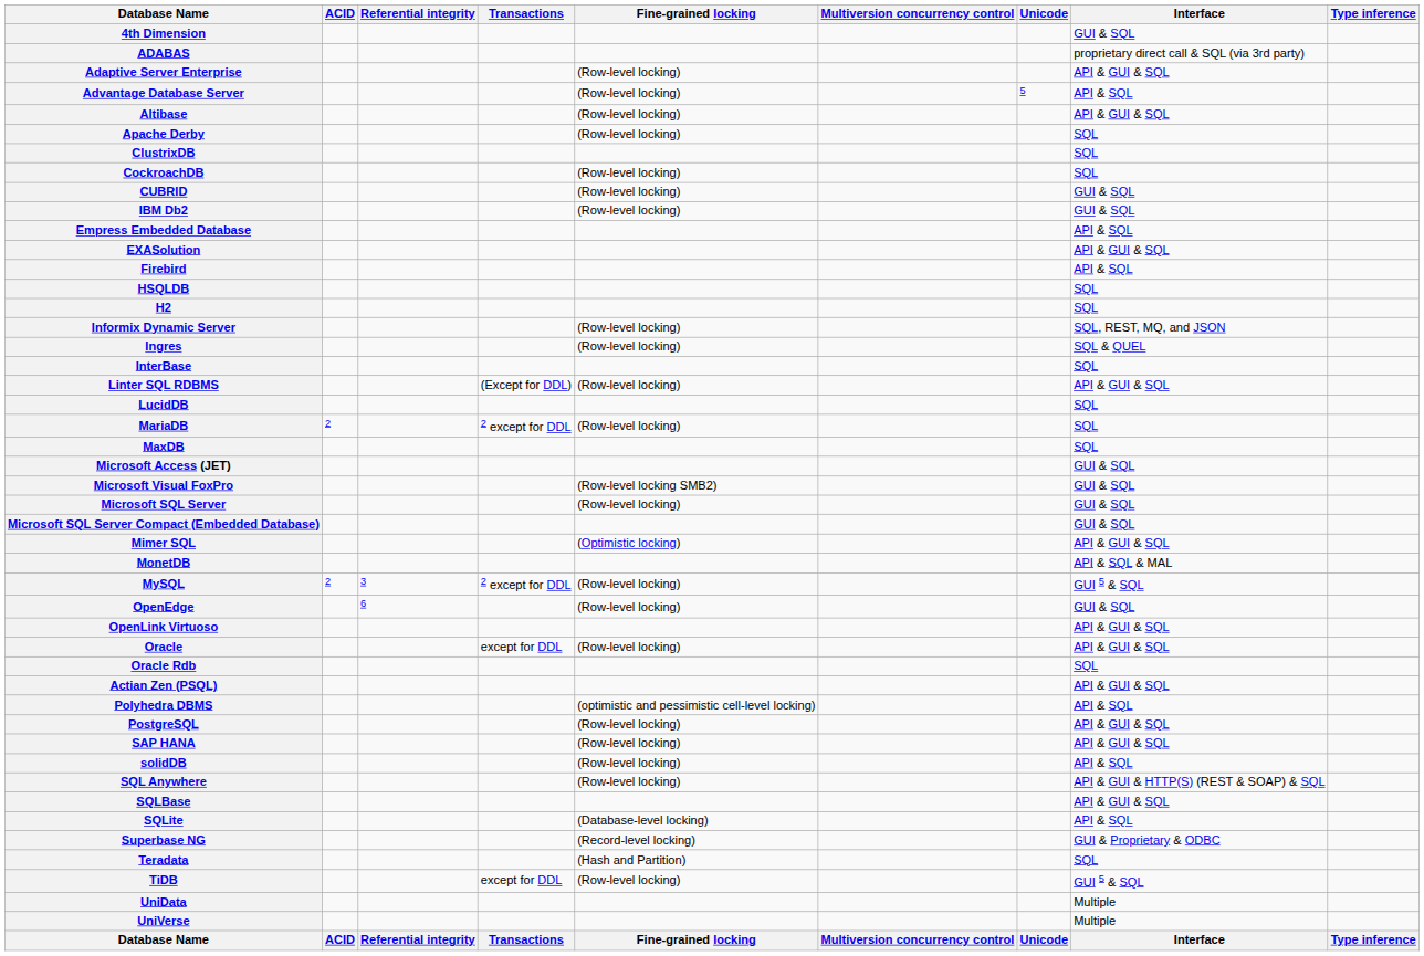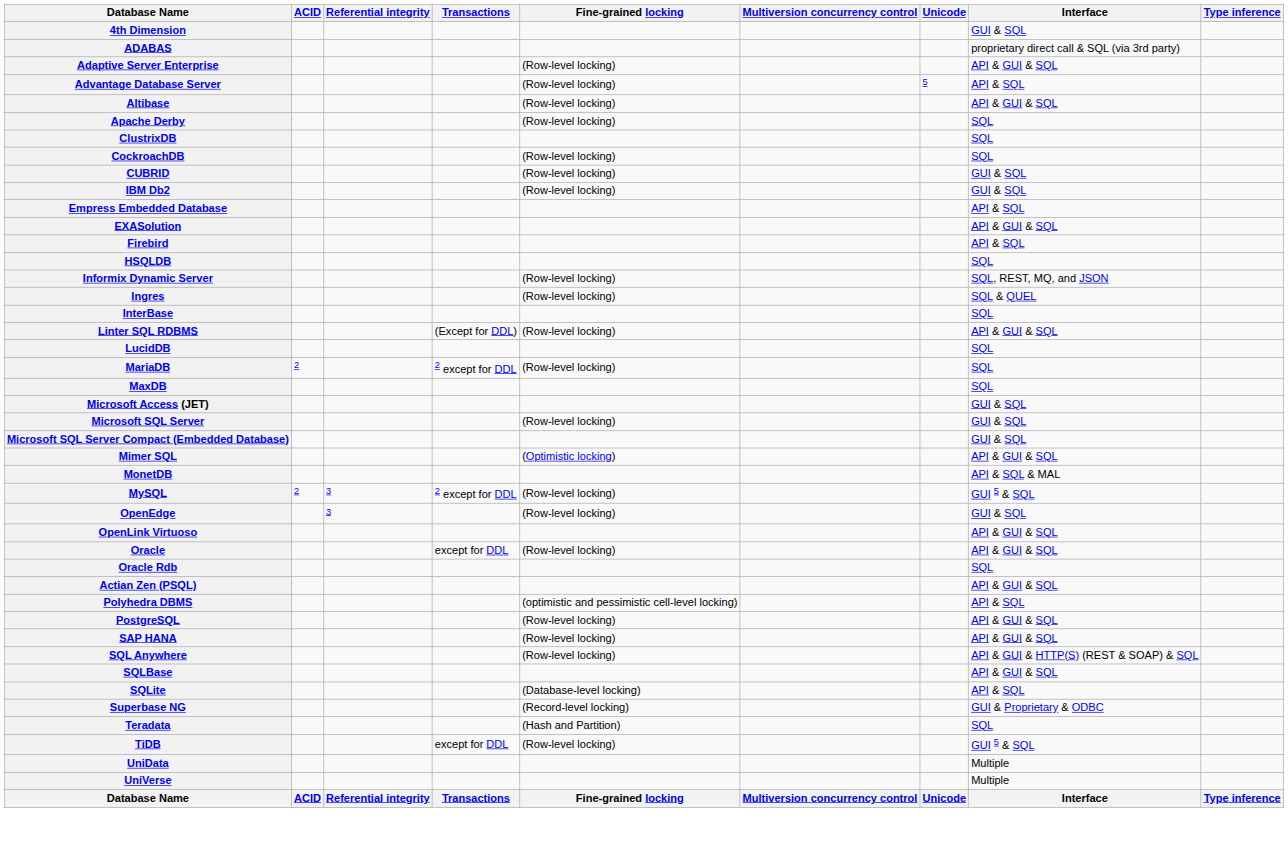 <table class="wikitable sortable">
 <tr>
 <th>Database Name</th>
 <th><a href='#'>ACID</a></th>
 <th><a href='#'>Referential integrity</a></th>
 <th><a href='#'>Transactions</a></th>
 <th>Fine-grained <a href='#'>locking</a></th>
 <th><a href='#'>Multiversion concurrency control</a></th>
 <th><a href='#'>Unicode</a></th>
 <th>Interface</th>
 <th><a href='#'>Type inference</a></th>
 </tr>
 <tr>
 <th><a href='#'>4th Dimension</a></th>
 <td></td>
 <td></td>
 <td></td>
 <td></td>
 <td></td>
 <td></td>
 <td><a href='#'>GUI</a> & <a href='#'>SQL</a></td>
 <td></td>
 </tr>
 <tr>
 <th><a href='#'>ADABAS</a></th>
 <td></td>
 <td></td>
 <td></td>
 <td></td>
 <td></td>
 <td></td>
 <td>proprietary direct call & SQL (via 3rd party)</td>
 <td></td>
 </tr>
 <tr>
 <th><a href='#'>Adaptive Server Enterprise</a></th>
 <td></td>
 <td></td>
 <td></td>
 <td> (Row-level locking)</td>
 <td></td>
 <td></td>
 <td><a href='#'>API</a> & <a href='#'>GUI</a> & <a href='#'>SQL</a></td>
 <td></td>
 </tr>
 <tr>
 <th><a href='#'>Advantage Database Server</a></th>
 <td></td>
 <td></td>
 <td></td>
 <td> (Row-level locking)</td>
 <td></td>
 <td><sup><a href='#'>5</a></sup></td>
 <td><a href='#'>API</a> & <a href='#'>SQL</a></td>
 <td></td>
 </tr>
 <tr>
 <th><a href='#'>Altibase</a></th>
 <td></td>
 <td></td>
 <td></td>
 <td> (Row-level locking)</td>
 <td></td>
 <td></td>
 <td><a href='#'>API</a> & <a href='#'>GUI</a> & <a href='#'>SQL</a></td>
 <td></td>
 </tr>
 <tr>
 <th><a href='#'>Apache Derby</a></th>
 <td></td>
 <td></td>
 <td></td>
 <td> (Row-level locking) </td>
 <td></td>
 <td></td>
 <td><a href='#'>SQL</a></td>
 <td></td>
 </tr>
 <tr>
 <th><a href='#'>ClustrixDB</a></th>
 <td></td>
 <td></td>
 <td></td>
 <td></td>
 <td></td>
 <td></td>
 <td><a href='#'>SQL</a></td>
 <td></td>
 </tr>
 <tr>
 <th><a href='#'>CockroachDB</a></th>
 <td></td>
 <td></td>
 <td></td>
 <td> (Row-level locking)</td>
 <td></td>
 <td></td>
 <td><a href='#'>SQL</a></td>
 <td></td>
 </tr>
 <tr>
 <th><a href='#'>CUBRID</a></th>
 <td></td>
 <td></td>
 <td></td>
 <td> (Row-level locking)</td>
 <td></td>
 <td></td>
 <td><a href='#'>GUI</a> & <a href='#'>SQL</a></td>
 <td></td>
 </tr>
 <tr>
 <th><a href='#'>IBM Db2</a></th>
 <td></td>
 <td></td>
 <td></td>
 <td> (Row-level locking)</td>
 <td></td>
 <td></td>
 <td><a href='#'>GUI</a> & <a href='#'>SQL</a></td>
 <td></td>
 </tr>
 <tr>
 <th><a href='#'>Empress Embedded Database</a></th>
 <td></td>
 <td></td>
 <td></td>
 <td></td>
 <td></td>
 <td></td>
 <td><a href='#'>API</a> & <a href='#'>SQL</a></td>
 <td></td>
 </tr>
 <tr>
 <th><a href='#'>EXASolution</a></th>
 <td></td>
 <td></td>
 <td></td>
 <td></td>
 <td></td>
 <td></td>
 <td><a href='#'>API</a> & <a href='#'>GUI</a> & <a href='#'>SQL</a></td>
 <td></td>
 </tr>
 <tr>
 <th><a href='#'>Firebird</a></th>
 <td></td>
 <td></td>
 <td></td>
 <td></td>
 <td></td>
 <td></td>
 <td><a href='#'>API</a> & <a href='#'>SQL</a></td>
 <td></td>
 </tr>
 <tr>
 <th><a href='#'>HSQLDB</a></th>
 <td></td>
 <td></td>
 <td></td>
 <td></td>
 <td></td>
 <td></td>
 <td><a href='#'>SQL</a></td>
 <td></td>
 </tr>
 <tr>
-<th><a href='#'>H2</a></th>
-<td></td>
-<td></td>
-<td></td>
-<td></td>
-<td></td>
-<td></td>
-<td><a href='#'>SQL</a></td>
-<td></td>
-</tr>
-<tr>
 <th><a href='#'>Informix Dynamic Server</a></th>
 <td></td>
 <td></td>
 <td></td>
 <td> (Row-level locking)</td>
 <td></td>
 <td></td>
 <td><a href='#'>SQL</a>, REST, MQ, and <a href='#'>JSON</a></td>
 <td></td>
 </tr>
 <tr>
 <th><a href='#'>Ingres</a></th>
 <td></td>
 <td></td>
 <td></td>
 <td> (Row-level locking)</td>
 <td></td>
 <td></td>
 <td><a href='#'>SQL</a> & <a href='#'>QUEL</a></td>
 <td></td>
 </tr>
 <tr>
 <th><a href='#'>InterBase</a></th>
 <td></td>
 <td></td>
 <td></td>
 <td></td>
 <td></td>
 <td></td>
 <td><a href='#'>SQL</a></td>
 <td></td>
 </tr>
 <tr>
 <th><a href='#'>Linter SQL RDBMS</a></th>
 <td></td>
 <td></td>
 <td> (Except for <a href='#'>DDL</a>)</td>
 <td> (Row-level locking)</td>
 <td></td>
 <td></td>
 <td><a href='#'>API</a> & <a href='#'>GUI</a> & <a href='#'>SQL</a></td>
 <td></td>
 </tr>
 <tr>
 <th><a href='#'>LucidDB</a></th>
 <td></td>
 <td></td>
 <td></td>
 <td></td>
 <td></td>
 <td></td>
 <td><a href='#'>SQL</a></td>
 <td></td>
 </tr>
 <tr>
 <th><a href='#'>MariaDB</a></th>
 <td><sup><a href='#'>2</a></sup></td>
 <td></td>
 <td><sup><a href='#'>2</a></sup> except for <a href='#'>DDL</a></td>
 <td> (Row-level locking)</td>
 <td></td>
 <td></td>
 <td><a href='#'>SQL</a></td>
 <td></td>
 </tr>
 <tr>
 <th><a href='#'>MaxDB</a></th>
 <td></td>
 <td></td>
 <td></td>
 <td></td>
 <td></td>
 <td></td>
 <td><a href='#'>SQL</a></td>
 <td></td>
 </tr>
 <tr>
 <th><a href='#'>Microsoft Access</a> (JET)</th>
 <td></td>
 <td></td>
 <td></td>
 <td></td>
 <td></td>
 <td></td>
 <td><a href='#'>GUI</a> & <a href='#'>SQL</a></td>
 <td></td>
 </tr>
 <tr>
-<th><a href='#'>Microsoft Visual FoxPro</a></th>
-<td></td>
-<td></td>
-<td></td>
-<td> (Row-level locking SMB2)</td>
-<td></td>
-<td></td>
-<td><a href='#'>GUI</a> & <a href='#'>SQL</a></td>
-<td></td>
-</tr>
-<tr>
 <th><a href='#'>Microsoft SQL Server</a></th>
 <td></td>
 <td></td>
 <td></td>
 <td> (Row-level locking)</td>
 <td></td>
 <td></td>
 <td><a href='#'>GUI</a> & <a href='#'>SQL</a></td>
 <td></td>
 </tr>
 <tr>
 <th><a href='#'>Microsoft SQL Server Compact (Embedded Database)</a></th>
 <td></td>
 <td></td>
 <td></td>
 <td></td>
 <td></td>
 <td></td>
 <td><a href='#'>GUI</a> & <a href='#'>SQL</a></td>
 <td></td>
 </tr>
 <tr>
 <th><a href='#'>Mimer SQL</a></th>
 <td></td>
 <td></td>
 <td></td>
 <td> (<a href='#'>Optimistic locking</a>)</td>
 <td></td>
 <td></td>
 <td><a href='#'>API</a> & <a href='#'>GUI</a> & <a href='#'>SQL</a></td>
 <td></td>
 </tr>
 <tr>
 <th><a href='#'>MonetDB</a></th>
 <td></td>
 <td></td>
 <td></td>
 <td></td>
 <td></td>
 <td></td>
 <td><a href='#'>API</a> & <a href='#'>SQL</a> & MAL</td>
 <td></td>
 </tr>
 <tr>
 <th><a href='#'>MySQL</a></th>
 <td><sup><a href='#'>2</a></sup></td>
 <td><sup><a href='#'>3</a></sup></td>
 <td><sup><a href='#'>2</a></sup> except for <a href='#'>DDL</a></td>
 <td> (Row-level locking)</td>
 <td></td>
 <td></td>
 <td><a href='#'>GUI</a> <sup><a href='#'>5</a></sup> & <a href='#'>SQL</a></td>
 <td></td>
 </tr>
 <tr>
 <th><a href='#'>OpenEdge</a></th>
 <td></td>
-<td><sup><a href='#'>6</a></sup></td>
+<td><sup><a href='#'>3</a></sup></td>
 <td></td>
 <td> (Row-level locking)</td>
 <td></td>
 <td></td>
 <td><a href='#'>GUI</a> & <a href='#'>SQL</a></td>
 <td></td>
 </tr>
 <tr>
 <th><a href='#'>OpenLink Virtuoso</a></th>
 <td></td>
 <td></td>
 <td></td>
 <td></td>
 <td></td>
 <td></td>
 <td><a href='#'>API</a> & <a href='#'>GUI</a> & <a href='#'>SQL</a></td>
 <td></td>
 </tr>
 <tr>
 <th><a href='#'>Oracle</a></th>
 <td></td>
 <td></td>
 <td> except for <a href='#'>DDL</a></td>
 <td> (Row-level locking)</td>
 <td></td>
 <td></td>
 <td><a href='#'>API</a> & <a href='#'>GUI</a> & <a href='#'>SQL</a></td>
 <td></td>
 </tr>
 <tr>
 <th><a href='#'>Oracle Rdb</a></th>
 <td></td>
 <td></td>
 <td></td>
 <td></td>
 <td></td>
 <td></td>
 <td><a href='#'>SQL</a></td>
 <td></td>
 </tr>
 <tr>
 <th><a href='#'>Actian Zen (PSQL)</a></th>
 <td></td>
 <td></td>
 <td></td>
 <td></td>
 <td></td>
 <td></td>
 <td><a href='#'>API</a> & <a href='#'>GUI</a> & <a href='#'>SQL</a></td>
 <td></td>
 </tr>
 <tr>
 <th><a href='#'>Polyhedra DBMS</a></th>
 <td></td>
 <td></td>
 <td></td>
 <td> (optimistic and pessimistic cell-level locking)</td>
 <td></td>
 <td></td>
 <td><a href='#'>API</a> & <a href='#'>SQL</a></td>
 <td></td>
 </tr>
 <tr>
 <th><a href='#'>PostgreSQL</a></th>
 <td></td>
 <td></td>
 <td></td>
 <td> (Row-level locking)</td>
 <td></td>
 <td></td>
 <td><a href='#'>API</a> & <a href='#'>GUI</a> & <a href='#'>SQL</a></td>
 <td></td>
 </tr>
 <tr>
 <th><a href='#'>SAP HANA</a></th>
 <td></td>
 <td></td>
 <td></td>
 <td> (Row-level locking)</td>
 <td></td>
 <td></td>
 <td><a href='#'>API</a> & <a href='#'>GUI</a> & <a href='#'>SQL</a></td>
-<td></td>
-</tr>
-<tr>
-<th><a href='#'>solidDB</a></th>
-<td></td>
-<td></td>
-<td></td>
-<td> (Row-level locking)</td>
-<td></td>
-<td></td>
-<td><a href='#'>API</a> & <a href='#'>SQL</a></td>
 <td></td>
 </tr>
 <tr>
 <th><a href='#'>SQL Anywhere</a></th>
 <td></td>
 <td></td>
 <td></td>
 <td> (Row-level locking)</td>
 <td></td>
 <td></td>
 <td><a href='#'>API</a> & <a href='#'>GUI</a> & <a href='#'>HTTP(S)</a> (REST & SOAP) & <a href='#'>SQL</a></td>
 <td></td>
 </tr>
 <tr>
 <th><a href='#'>SQLBase</a></th>
 <td></td>
 <td></td>
 <td></td>
 <td></td>
 <td></td>
 <td></td>
 <td><a href='#'>API</a> & <a href='#'>GUI</a> & <a href='#'>SQL</a></td>
 <td></td>
 </tr>
 <tr>
 <th><a href='#'>SQLite</a></th>
 <td></td>
 <td></td>
 <td></td>
 <td> (Database-level locking)</td>
 <td></td>
 <td></td>
 <td><a href='#'>API</a> & <a href='#'>SQL</a></td>
 <td></td>
 </tr>
 <tr>
 <th><a href='#'>Superbase NG</a></th>
 <td></td>
 <td></td>
 <td></td>
 <td> (Record-level locking)</td>
 <td></td>
 <td></td>
 <td><a href='#'>GUI</a> & <a href='#'>Proprietary</a> & <a href='#'>ODBC</a></td>
 <td></td>
 </tr>
 <tr>
 <th><a href='#'>Teradata</a></th>
 <td></td>
 <td></td>
 <td></td>
 <td> (Hash and Partition)</td>
 <td></td>
 <td></td>
 <td><a href='#'>SQL</a></td>
 <td></td>
 </tr>
 <tr>
 <th><a href='#'>TiDB</a></th>
 <td></td>
 <td></td>
 <td> except for <a href='#'>DDL</a></td>
 <td> (Row-level locking)</td>
 <td></td>
 <td></td>
 <td><a href='#'>GUI</a> <sup><a href='#'>5</a></sup> & <a href='#'>SQL</a></td>
 <td></td>
 </tr>
 <tr>
 <th><a href='#'>UniData</a></th>
 <td></td>
 <td></td>
 <td></td>
 <td></td>
 <td></td>
 <td></td>
 <td>Multiple</td>
 <td></td>
 </tr>
 <tr>
 <th><a href='#'>UniVerse</a></th>
 <td></td>
 <td></td>
 <td></td>
 <td></td>
 <td></td>
 <td></td>
 <td>Multiple</td>
 <td></td>
 </tr>
 <tr class="sortbottom">
 <th>Database Name</th>
 <th><a href='#'>ACID</a></th>
 <th><a href='#'>Referential integrity</a></th>
 <th><a href='#'>Transactions</a></th>
 <th>Fine-grained <a href='#'>locking</a></th>
 <th><a href='#'>Multiversion concurrency control</a></th>
 <th><a href='#'>Unicode</a></th>
 <th>Interface</th>
 <th><a href='#'>Type inference</a></th>
 </tr>
 </table>
